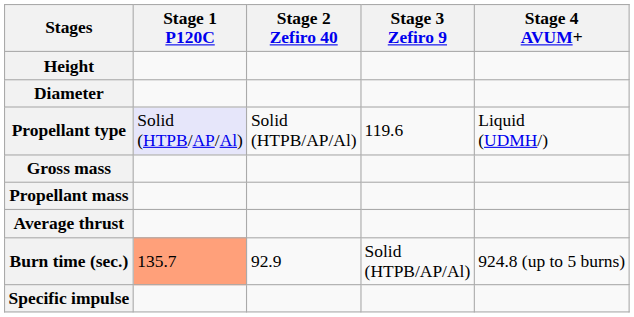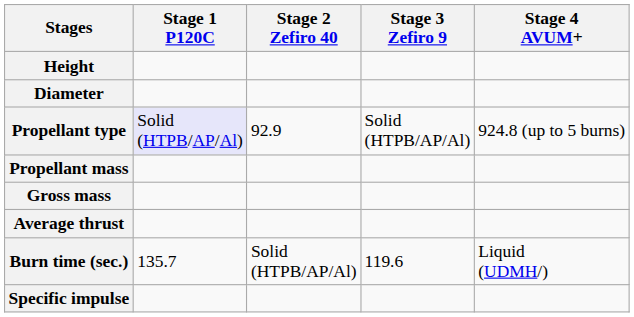 <table class="wikitable sticky-header">
 <tr>
 <th>Stages</th>
 <th>Stage 1<br><a href='#'>P120C</a></th>
 <th>Stage 2<br><a href='#'>Zefiro 40</a></th>
 <th>Stage 3<br><a href='#'>Zefiro 9</a></th>
 <th>Stage 4<br><a href='#'>AVUM</a>+</th>
 </tr>
 <tr>
 <th>Height</th>
 <td></td>
 <td></td>
 <td></td>
 <td></td>
 </tr>
 <tr>
 <th>Diameter</th>
 <td></td>
 <td></td>
 <td></td>
 <td></td>
 </tr>
 <tr>
 <th>Propellant type</th>
 <td style="background: lavender;">Solid<br>(<a href='#'>HTPB</a>/<a href='#'>AP</a>/<a href='#'>Al</a>)</td>
+<td>92.9</td>
 <td>Solid<br>(HTPB/AP/Al)</td>
-<td>119.6</td>
-<td>Liquid<br>(<a href='#'>UDMH</a>/)</td>
+<td>924.8 (up to 5 burns)</td>
 </tr>
 <tr>
-<th>Gross mass</th>
+<th>Propellant mass</th>
 <td></td>
 <td></td>
 <td></td>
 <td></td>
 </tr>
 <tr>
-<th>Propellant mass</th>
+<th>Gross mass</th>
 <td></td>
 <td></td>
 <td></td>
 <td></td>
 </tr>
 <tr>
 <th>Average thrust</th>
 <td></td>
 <td></td>
 <td></td>
 <td></td>
 </tr>
 <tr>
 <th>Burn time (sec.)</th>
-<td style="background: lightsalmon;">135.7</td>
-<td>92.9</td>
+<td>135.7</td>
 <td>Solid<br>(HTPB/AP/Al)</td>
-<td>924.8 (up to 5 burns)</td>
+<td>119.6</td>
+<td>Liquid<br>(<a href='#'>UDMH</a>/)</td>
 </tr>
 <tr>
 <th>Specific impulse</th>
 <td></td>
 <td></td>
 <td></td>
 <td></td>
 </tr>
 </table>
